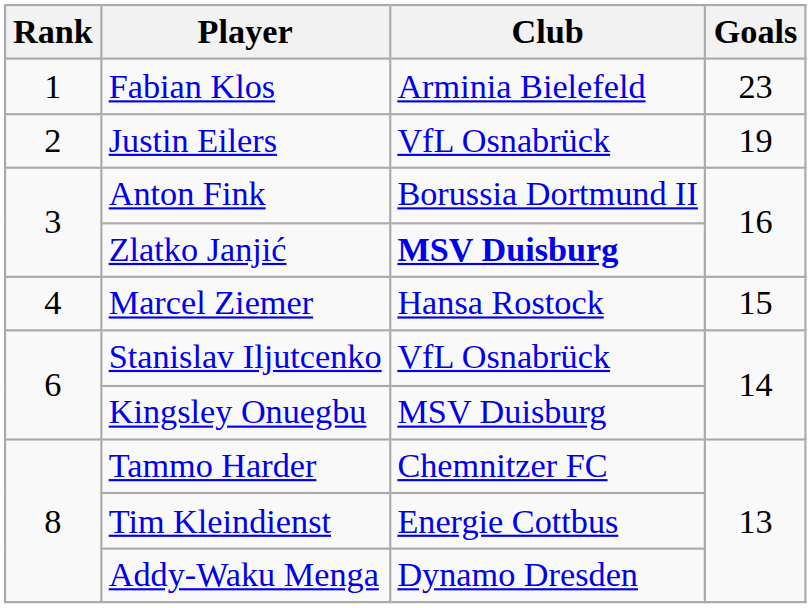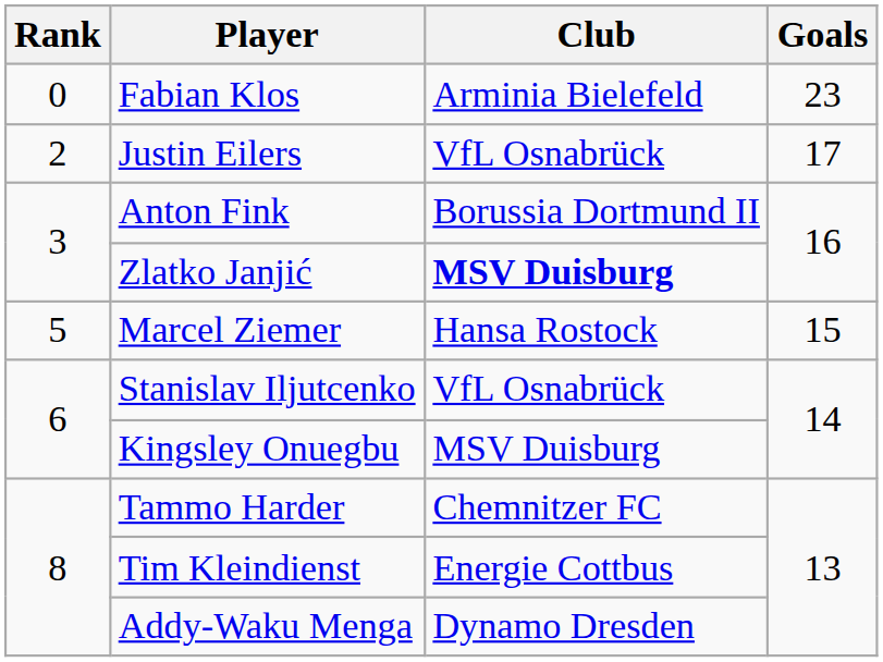 <table class="wikitable" style="text-align:center">
 <tr>
 <th>Rank</th>
 <th>Player</th>
 <th>Club</th>
 <th>Goals</th>
 </tr>
 <tr>
-<td>1</td>
+<td>0</td>
 <td align="left"> <a href='#'>Fabian Klos</a></td>
 <td align="left"><a href='#'>Arminia Bielefeld</a></td>
 <td>23</td>
 </tr>
 <tr>
 <td>2</td>
 <td align="left"> <a href='#'>Justin Eilers</a></td>
 <td align="left"><a href='#'>VfL Osnabrück</a></td>
-<td>19</td>
+<td>17</td>
 </tr>
 <tr>
 <td rowspan=2>3</td>
 <td align="left"> <a href='#'>Anton Fink</a></td>
 <td align="left"><a href='#'>Borussia Dortmund II</a></td>
 <td rowspan=2>16</td>
 </tr>
 <tr>
 <td align="left"> <a href='#'>Zlatko Janjić</a></td>
 <td align="left"><strong><a href='#'>MSV Duisburg</a></strong></td>
 </tr>
 <tr>
-<td>4</td>
+<td>5</td>
 <td align="left"> <a href='#'>Marcel Ziemer</a></td>
 <td align="left"><a href='#'>Hansa Rostock</a></td>
 <td>15</td>
 </tr>
 <tr>
 <td rowspan=2>6</td>
 <td align="left"> <a href='#'>Stanislav Iljutcenko</a></td>
 <td align="left"><a href='#'>VfL Osnabrück</a></td>
 <td rowspan=2>14</td>
 </tr>
 <tr>
 <td align="left"> <a href='#'>Kingsley Onuegbu</a></td>
 <td align="left"><a href='#'>MSV Duisburg</a></td>
 </tr>
 <tr>
 <td rowspan=3>8</td>
 <td align="left"> <a href='#'>Tammo Harder</a></td>
 <td align="left"><a href='#'>Chemnitzer FC</a></td>
 <td rowspan=3>13</td>
 </tr>
 <tr>
 <td align="left"> <a href='#'>Tim Kleindienst</a></td>
 <td align="left"><a href='#'>Energie Cottbus</a></td>
 </tr>
 <tr>
 <td align="left"> <a href='#'>Addy-Waku Menga</a></td>
 <td align="left"><a href='#'>Dynamo Dresden</a></td>
 </tr>
 </table>
